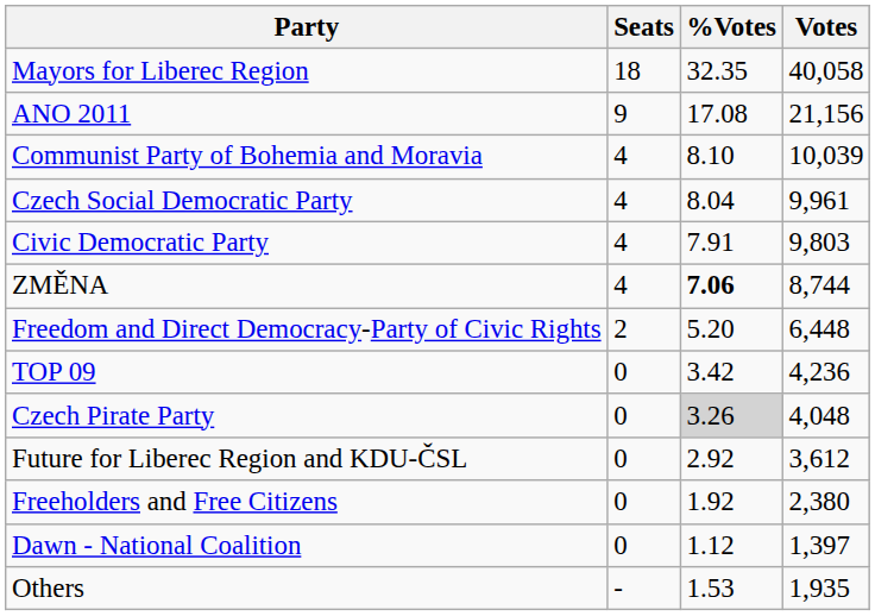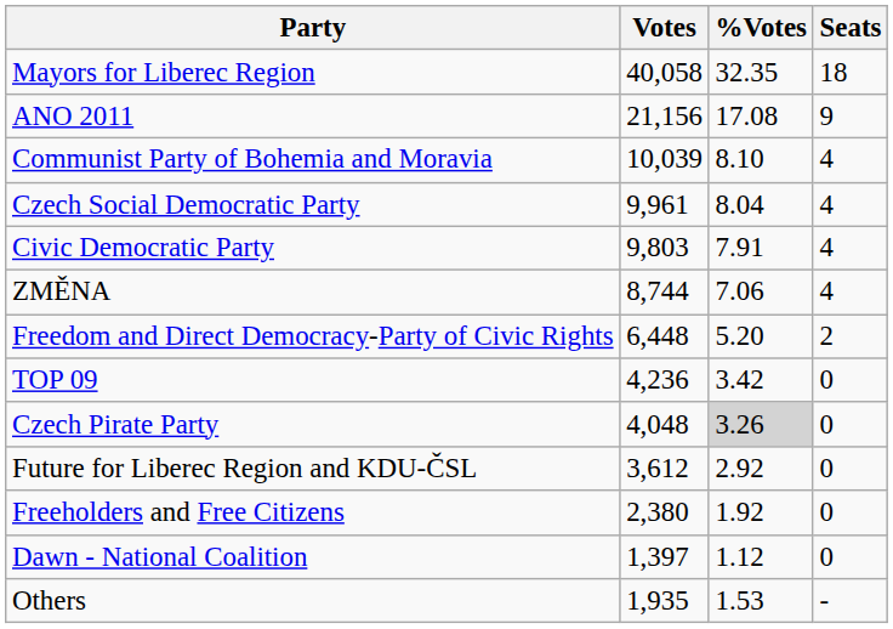 <table class="wikitable">
 <tr>
 <th>Party</th>
+<th>Votes</th>
+<th>%Votes</th>
 <th>Seats</th>
-<th>%Votes</th>
-<th>Votes</th>
 </tr>
 <tr>
 <td><a href='#'>Mayors for Liberec Region</a></td>
+<td>40,058</td>
+<td>32.35</td>
 <td>18</td>
-<td>32.35</td>
-<td>40,058</td>
 </tr>
 <tr>
 <td><a href='#'>ANO 2011</a></td>
+<td>21,156</td>
+<td>17.08</td>
 <td>9</td>
-<td>17.08</td>
-<td>21,156</td>
 </tr>
 <tr>
 <td><a href='#'>Communist Party of Bohemia and Moravia</a></td>
+<td>10,039</td>
+<td>8.10</td>
 <td>4</td>
-<td>8.10</td>
-<td>10,039</td>
 </tr>
 <tr>
 <td><a href='#'>Czech Social Democratic Party</a></td>
+<td>9,961</td>
+<td>8.04</td>
 <td>4</td>
-<td>8.04</td>
-<td>9,961</td>
 </tr>
 <tr>
 <td><a href='#'>Civic Democratic Party</a></td>
+<td>9,803</td>
+<td>7.91</td>
 <td>4</td>
-<td>7.91</td>
-<td>9,803</td>
 </tr>
 <tr>
 <td>ZMĚNA</td>
+<td>8,744</td>
+<td>7.06</td>
 <td>4</td>
-<td><strong>7.06</strong></td>
-<td>8,744</td>
 </tr>
 <tr>
 <td><a href='#'>Freedom and Direct Democracy</a>-<a href='#'>Party of Civic Rights</a></td>
+<td>6,448</td>
+<td>5.20</td>
 <td>2</td>
-<td>5.20</td>
-<td>6,448</td>
 </tr>
 <tr>
 <td><a href='#'>TOP 09</a></td>
+<td>4,236</td>
+<td>3.42</td>
 <td>0</td>
-<td>3.42</td>
-<td>4,236</td>
 </tr>
 <tr>
 <td><a href='#'>Czech Pirate Party</a></td>
+<td>4,048</td>
+<td style="background: lightgrey;">3.26</td>
 <td>0</td>
-<td style="background: lightgrey;">3.26</td>
-<td>4,048</td>
 </tr>
 <tr>
 <td>Future for Liberec Region and KDU-ČSL</td>
+<td>3,612</td>
+<td>2.92</td>
 <td>0</td>
-<td>2.92</td>
-<td>3,612</td>
 </tr>
 <tr>
 <td><a href='#'>Freeholders</a> and <a href='#'>Free Citizens</a></td>
+<td>2,380</td>
+<td>1.92</td>
 <td>0</td>
-<td>1.92</td>
-<td>2,380</td>
 </tr>
 <tr>
 <td><a href='#'>Dawn - National Coalition</a></td>
+<td>1,397</td>
+<td>1.12</td>
 <td>0</td>
-<td>1.12</td>
-<td>1,397</td>
 </tr>
 <tr>
 <td>Others</td>
+<td>1,935</td>
+<td>1.53</td>
 <td>-</td>
-<td>1.53</td>
-<td>1,935</td>
 </tr>
 </table>
